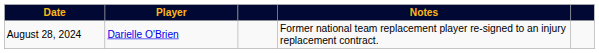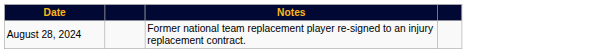 <table class="wikitable sortable" style="text-align:left;">
 <tr>
 <th style="background:#000833; color:#FDB71A; width:150px;" data-sort-type="date">Date</th>
-<th style="background:#000833; color:#FDB71A; width:200px;">Player</th>
 <th style="background:#000833; color:#FDB71A; width:55px;"></th>
 <th style="background:#000833; color:#FDB71A; width:450px;">Notes</th>
 <th style="background:#000833; color:#FDB71A; width:30px;"></th>
 </tr>
 <tr>
 <td>August 28, 2024</td>
-<td> <a href='#'>Darielle O'Brien</a></td>
 <td align="center"></td>
 <td>Former national team replacement player re-signed to an injury replacement contract.</td>
 <td></td>
 </tr>
 </table>
